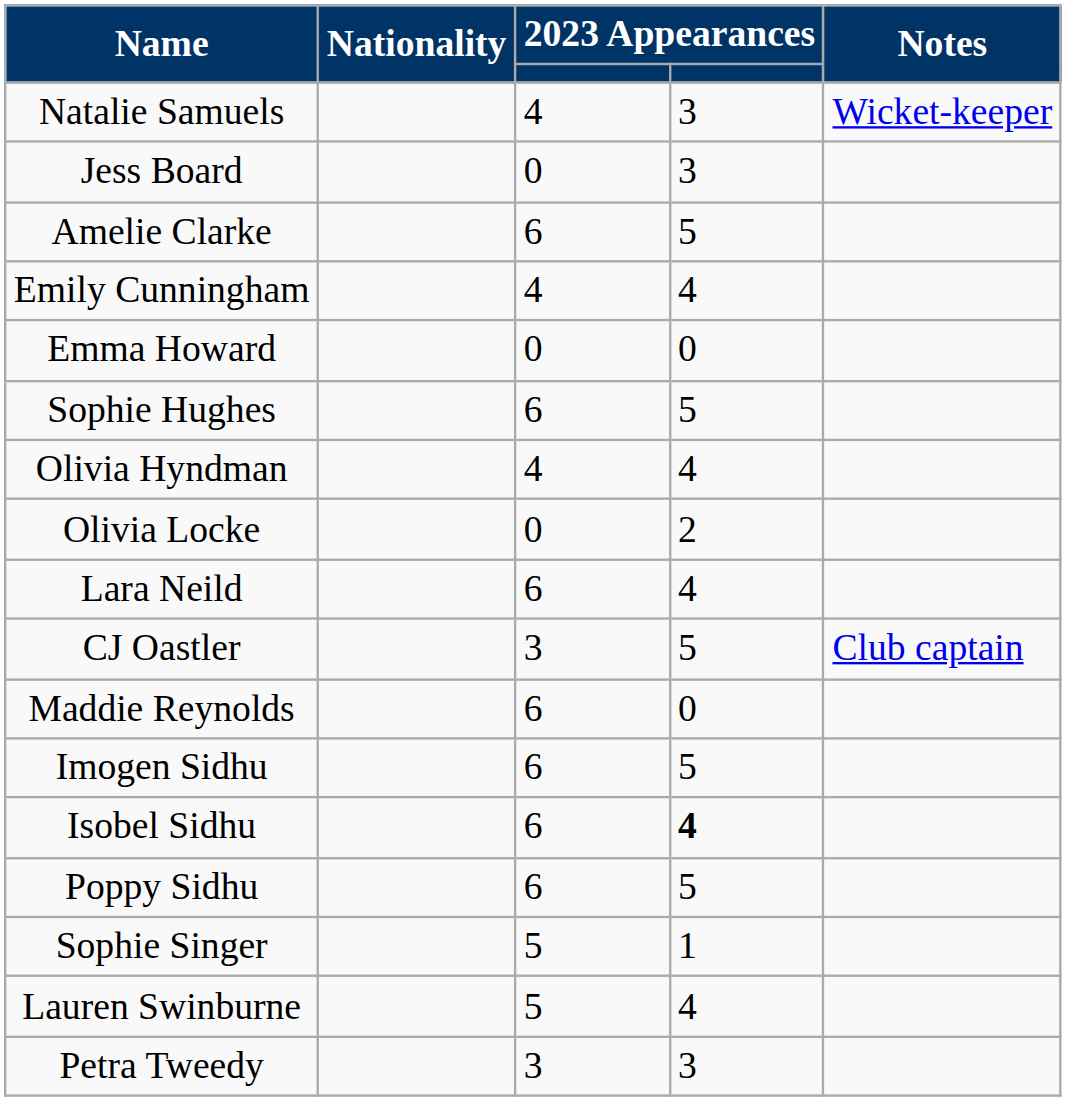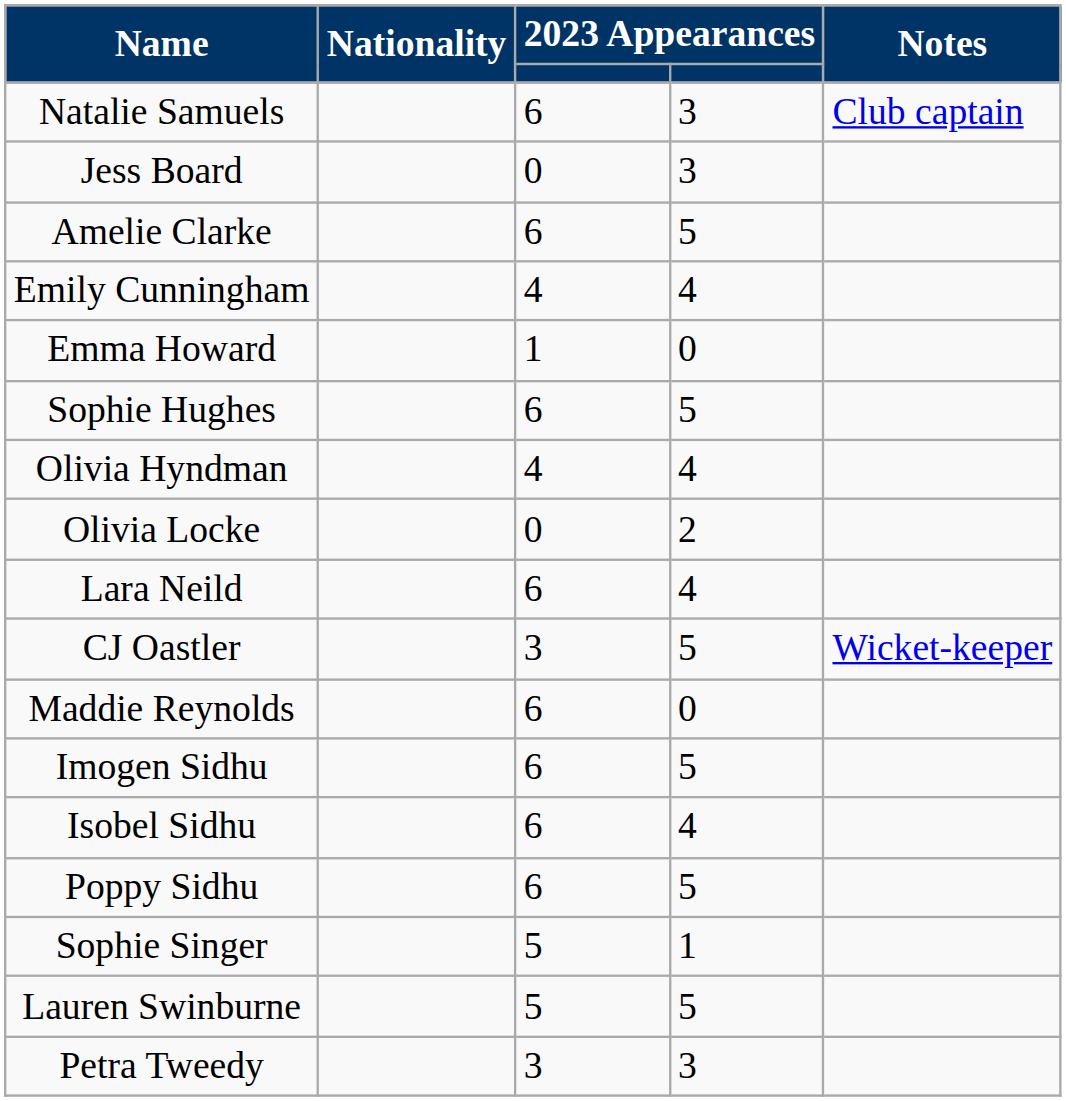 <table class="wikitable sortable">
 <tr>
 <th style="background:#036; color:white" scope="col" rowspan="2">Name</th>
 <th style="background:#036; color:white" scope="col" rowspan="2">Nationality</th>
 <th style="background:#036; color:white" scope="col" colspan="2">2023 Appearances</th>
 <th style="background:#036; color:white" scope="col" rowspan="2">Notes</th>
 </tr>
 <tr>
 <th style="background:#036; color:white" scope="col" rowspan="1"></th>
 <th style="background:#036; color:white" scope="col" rowspan="1"></th>
 </tr>
 <tr>
 <td style="text-align:center">Natalie Samuels</td>
 <td></td>
-<td>4</td>
+<td>6</td>
 <td>3</td>
-<td><a href='#'>Wicket-keeper</a></td>
+<td><a href='#'>Club captain</a></td>
 </tr>
 <tr>
 <td style="text-align:center">Jess Board</td>
 <td></td>
 <td>0</td>
 <td>3</td>
 <td></td>
 </tr>
 <tr>
 <td style="text-align:center">Amelie Clarke</td>
 <td></td>
 <td>6</td>
 <td>5</td>
 <td></td>
 </tr>
 <tr>
 <td style="text-align:center">Emily Cunningham</td>
 <td></td>
 <td>4</td>
 <td>4</td>
 <td></td>
 </tr>
 <tr>
 <td style="text-align:center">Emma Howard</td>
 <td></td>
-<td>0</td>
+<td>1</td>
 <td>0</td>
 <td></td>
 </tr>
 <tr>
 <td style="text-align:center">Sophie Hughes</td>
 <td></td>
 <td>6</td>
 <td>5</td>
 <td></td>
 </tr>
 <tr>
 <td style="text-align:center">Olivia Hyndman</td>
 <td></td>
 <td>4</td>
 <td>4</td>
 <td></td>
 </tr>
 <tr>
 <td style="text-align:center">Olivia Locke</td>
 <td></td>
 <td>0</td>
 <td>2</td>
 <td></td>
 </tr>
 <tr>
 <td style="text-align:center">Lara Neild</td>
 <td></td>
 <td>6</td>
 <td>4</td>
 <td></td>
 </tr>
 <tr>
 <td style="text-align:center">CJ Oastler</td>
 <td></td>
 <td>3</td>
 <td>5</td>
-<td><a href='#'>Club captain</a></td>
+<td><a href='#'>Wicket-keeper</a></td>
 </tr>
 <tr>
 <td style="text-align:center">Maddie Reynolds</td>
 <td></td>
 <td>6</td>
 <td>0</td>
 <td></td>
 </tr>
 <tr>
 <td style="text-align:center">Imogen Sidhu</td>
 <td></td>
 <td>6</td>
 <td>5</td>
 <td></td>
 </tr>
 <tr>
 <td style="text-align:center">Isobel Sidhu</td>
 <td></td>
 <td>6</td>
-<td><strong>4</strong></td>
+<td>4</td>
 <td></td>
 </tr>
 <tr>
 <td style="text-align:center">Poppy Sidhu</td>
 <td></td>
 <td>6</td>
 <td>5</td>
 <td></td>
 </tr>
 <tr>
 <td style="text-align:center">Sophie Singer</td>
 <td></td>
 <td>5</td>
 <td>1</td>
 <td></td>
 </tr>
 <tr>
 <td style="text-align:center">Lauren Swinburne</td>
 <td></td>
 <td>5</td>
-<td>4</td>
+<td>5</td>
 <td></td>
 </tr>
 <tr>
 <td style="text-align:center">Petra Tweedy</td>
 <td></td>
 <td>3</td>
 <td>3</td>
 <td></td>
 </tr>
 </table>
